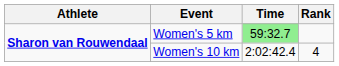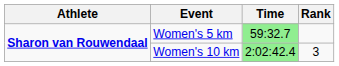 <table class="wikitable" style="text-align:center; font-size:90%;">
 <tr>
 <th>Athlete</th>
 <th>Event</th>
 <th>Time</th>
 <th>Rank</th>
 </tr>
 <tr>
 <td align=left rowspan=2><strong><a href='#'>Sharon van Rouwendaal</a></strong></td>
 <td align=left><a href='#'>Women's 5 km</a></td>
 <td style="background: lightgreen;">59:32.7</td>
 <td></td>
 </tr>
 <tr>
 <td align=left><a href='#'>Women's 10 km</a></td>
-<td>2:02:42.4</td>
-<td>4</td>
+<td style="background: lightgreen;">2:02:42.4</td>
+<td>3</td>
 </tr>
 </table>
